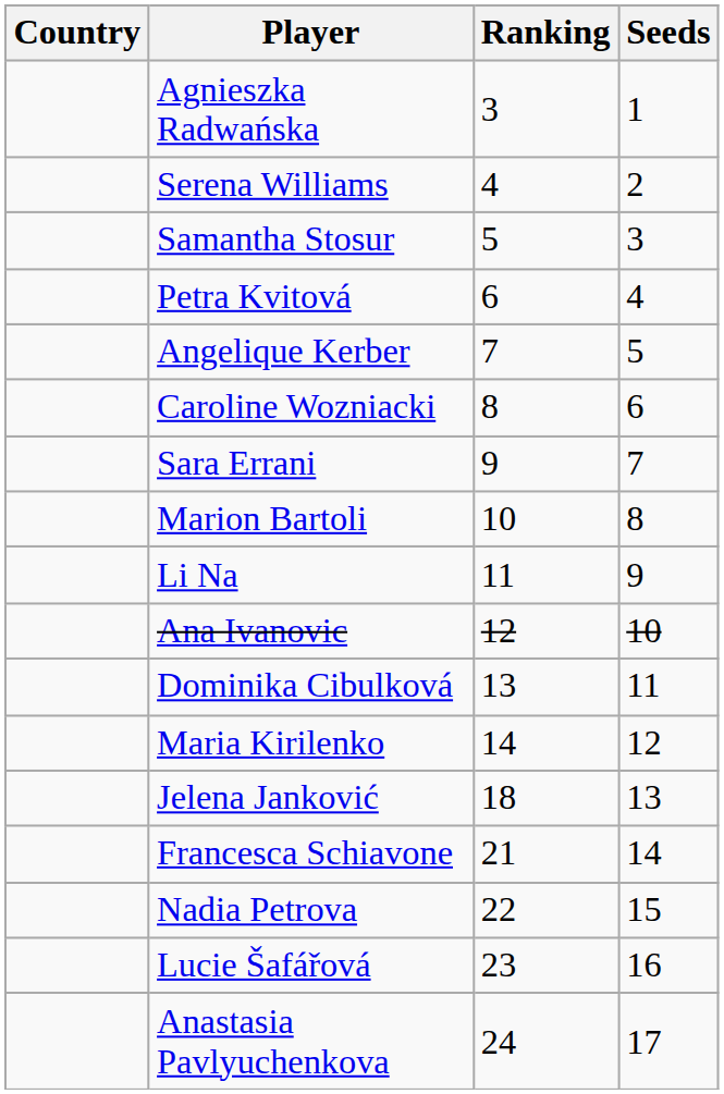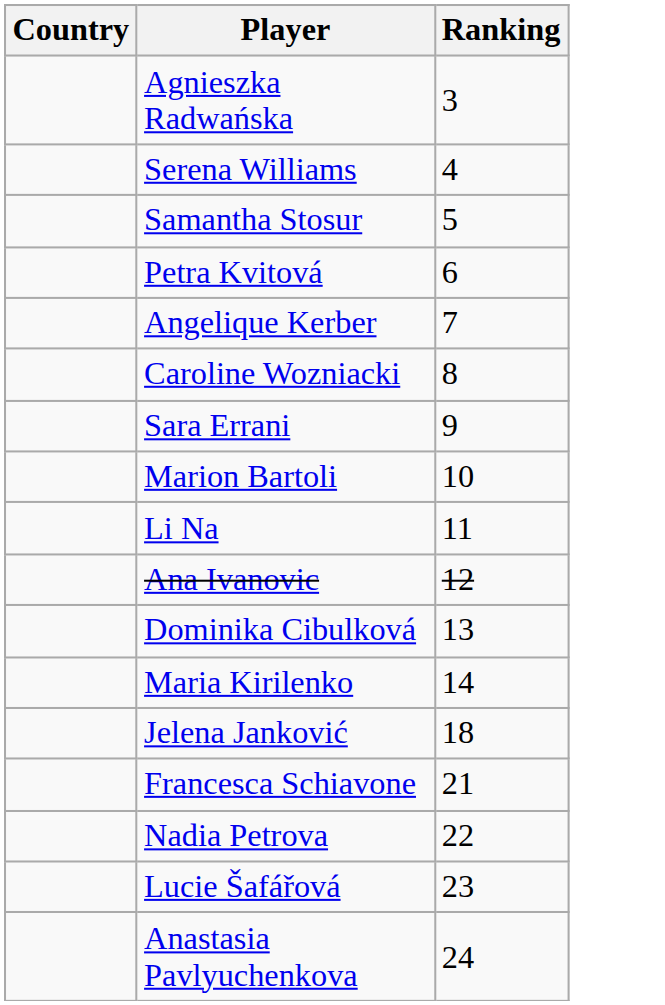 <table class="sortable wikitable">
 <tr>
 <th width="30">Country</th>
 <th width="140">Player</th>
 <th>Ranking</th>
-<th>Seeds</th>
 </tr>
 <tr>
 <td></td>
 <td><a href='#'>Agnieszka Radwańska</a></td>
 <td>3</td>
-<td>1</td>
 </tr>
 <tr>
 <td></td>
 <td><a href='#'>Serena Williams</a></td>
 <td>4</td>
-<td>2</td>
 </tr>
 <tr>
 <td></td>
 <td><a href='#'>Samantha Stosur</a></td>
 <td>5</td>
-<td>3</td>
 </tr>
 <tr>
 <td></td>
 <td><a href='#'>Petra Kvitová</a></td>
 <td>6</td>
-<td>4</td>
 </tr>
 <tr>
 <td></td>
 <td><a href='#'>Angelique Kerber</a></td>
 <td>7</td>
-<td>5</td>
 </tr>
 <tr>
 <td></td>
 <td><a href='#'>Caroline Wozniacki</a></td>
 <td>8</td>
-<td>6</td>
 </tr>
 <tr>
 <td></td>
 <td><a href='#'>Sara Errani</a></td>
 <td>9</td>
-<td>7</td>
 </tr>
 <tr>
 <td></td>
 <td><a href='#'>Marion Bartoli</a></td>
 <td>10</td>
-<td>8</td>
 </tr>
 <tr>
 <td></td>
 <td><a href='#'>Li Na</a></td>
 <td>11</td>
-<td>9</td>
 </tr>
 <tr>
 <td><s></s></td>
 <td><s><a href='#'>Ana Ivanovic</a></s></td>
 <td><s>12</s></td>
-<td><s>10</s></td>
 </tr>
 <tr>
 <td></td>
 <td><a href='#'>Dominika Cibulková</a></td>
 <td>13</td>
-<td>11</td>
 </tr>
 <tr>
 <td></td>
 <td><a href='#'>Maria Kirilenko</a></td>
 <td>14</td>
-<td>12</td>
 </tr>
 <tr>
 <td></td>
 <td><a href='#'>Jelena Janković</a></td>
 <td>18</td>
-<td>13</td>
 </tr>
 <tr>
 <td></td>
 <td><a href='#'>Francesca Schiavone</a></td>
 <td>21</td>
-<td>14</td>
 </tr>
 <tr>
 <td></td>
 <td><a href='#'>Nadia Petrova</a></td>
 <td>22</td>
-<td>15</td>
 </tr>
 <tr>
 <td></td>
 <td><a href='#'>Lucie Šafářová</a></td>
 <td>23</td>
-<td>16</td>
 </tr>
 <tr>
 <td></td>
 <td><a href='#'>Anastasia Pavlyuchenkova</a></td>
 <td>24</td>
-<td>17</td>
 </tr>
 </table>
